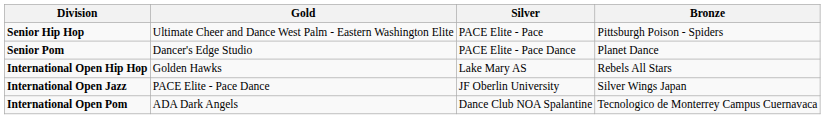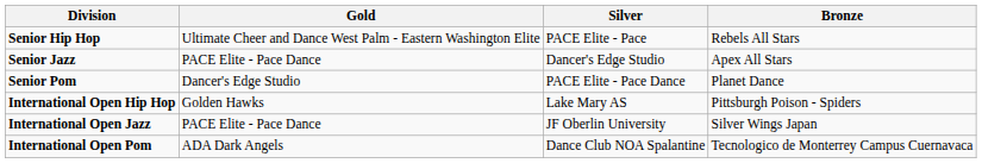 <table class="wikitable">
 <tr>
 <th>Division</th>
 <th>Gold</th>
 <th>Silver</th>
 <th>Bronze</th>
 </tr>
 <tr>
 <td><strong>Senior Hip Hop</strong></td>
 <td>Ultimate Cheer and Dance West Palm - Eastern Washington Elite</td>
 <td>PACE Elite - Pace</td>
-<td>Pittsburgh Poison - Spiders</td>
+<td>Rebels All Stars</td>
+</tr>
+<tr>
+<td><strong>Senior Jazz</strong></td>
+<td>PACE Elite - Pace Dance</td>
+<td>Dancer's Edge Studio</td>
+<td>Apex All Stars</td>
 </tr>
 <tr>
 <td><strong>Senior Pom</strong></td>
 <td>Dancer's Edge Studio</td>
 <td>PACE Elite - Pace Dance</td>
 <td>Planet Dance</td>
 </tr>
 <tr>
 <td><strong>International Open Hip Hop</strong></td>
 <td>Golden Hawks</td>
 <td>Lake Mary AS</td>
-<td>Rebels All Stars</td>
+<td>Pittsburgh Poison - Spiders</td>
 </tr>
 <tr>
 <td><strong>International Open Jazz</strong></td>
 <td>PACE Elite - Pace Dance</td>
 <td>JF Oberlin University</td>
 <td>Silver Wings Japan</td>
 </tr>
 <tr>
 <td><strong>International Open Pom</strong></td>
 <td>ADA Dark Angels</td>
 <td>Dance Club NOA Spalantine</td>
 <td>Tecnologico de Monterrey Campus Cuernavaca</td>
 </tr>
 </table>
